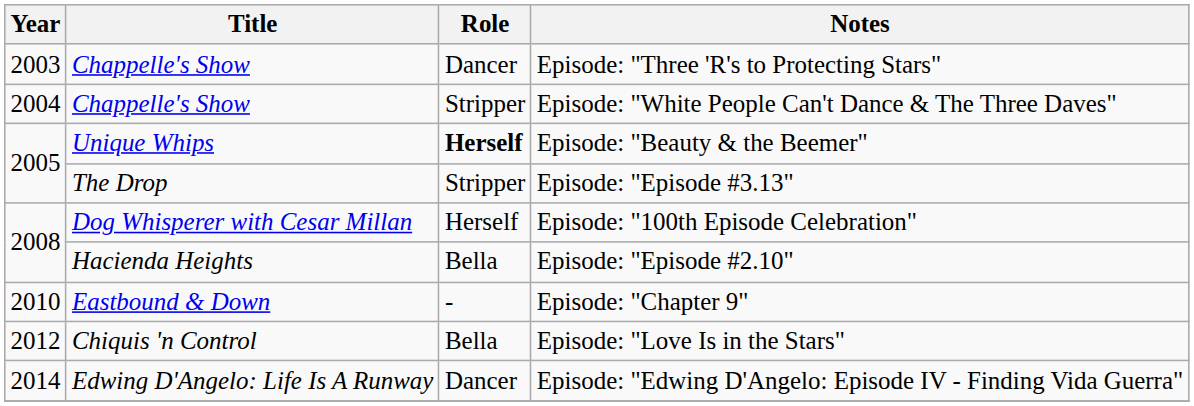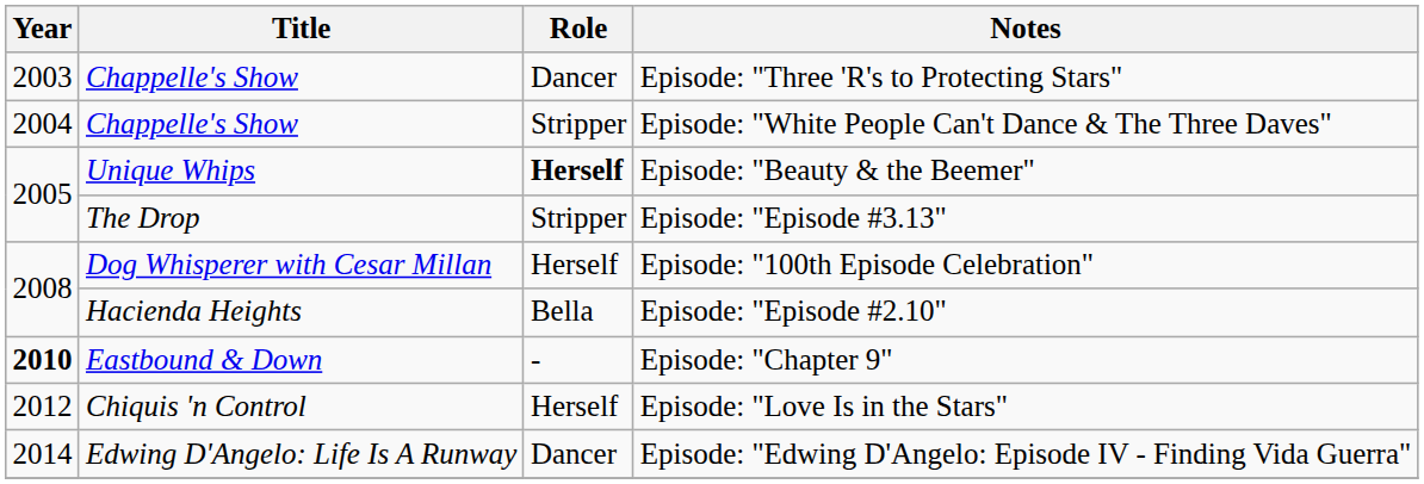 <table class="wikitable sortable">
 <tr>
 <th>Year</th>
 <th>Title</th>
 <th>Role</th>
 <th>Notes</th>
 </tr>
 <tr>
 <td>2003</td>
 <td><em><a href='#'>Chappelle's Show</a></em></td>
 <td>Dancer</td>
 <td>Episode: "Three 'R's to Protecting Stars"</td>
 </tr>
 <tr>
 <td>2004</td>
 <td><em><a href='#'>Chappelle's Show</a></em></td>
 <td>Stripper</td>
 <td>Episode: "White People Can't Dance & The Three Daves"</td>
 </tr>
 <tr>
 <td rowspan=2>2005</td>
 <td><em><a href='#'>Unique Whips</a></em></td>
 <td><strong>Herself</strong></td>
 <td>Episode: "Beauty & the Beemer"</td>
 </tr>
 <tr>
 <td><em>The Drop</em></td>
 <td>Stripper</td>
 <td>Episode: "Episode #3.13"</td>
 </tr>
 <tr>
 <td rowspan=2>2008</td>
 <td><em><a href='#'>Dog Whisperer with Cesar Millan</a></em></td>
 <td>Herself</td>
 <td>Episode: "100th Episode Celebration"</td>
 </tr>
 <tr>
 <td><em>Hacienda Heights</em></td>
 <td>Bella</td>
 <td>Episode: "Episode #2.10"</td>
 </tr>
 <tr>
-<td>2010</td>
+<td><strong>2010</strong></td>
 <td><em><a href='#'>Eastbound & Down</a></em></td>
 <td>-</td>
 <td>Episode: "Chapter 9"</td>
 </tr>
 <tr>
 <td>2012</td>
 <td><em>Chiquis 'n Control</em></td>
-<td>Bella</td>
+<td>Herself</td>
 <td>Episode: "Love Is in the Stars"</td>
 </tr>
 <tr>
 <td>2014</td>
 <td><em>Edwing D'Angelo: Life Is A Runway</em></td>
 <td>Dancer</td>
 <td>Episode: "Edwing D'Angelo: Episode IV - Finding Vida Guerra"</td>
 </tr>
 <tr>
 </tr>
 </table>
